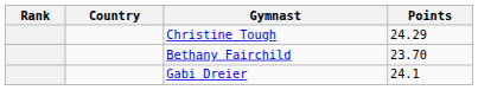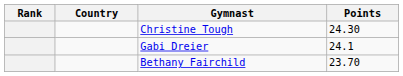 <table class="wikitable" width=500>
 <tr bgcolor="#efefef">
 <th>Rank</th>
 <th>Country</th>
 <th>Gymnast</th>
 <th>Points</th>
 </tr>
 <tr>
 <th></th>
 <td></td>
 <td><a href='#'>Christine Tough</a></td>
-<td>24.29</td>
+<td>24.30</td>
+</tr>
+<tr>
+<th></th>
+<td></td>
+<td><a href='#'>Gabi Dreier</a></td>
+<td>24.1</td>
 </tr>
 <tr>
 <th></th>
 <td></td>
 <td><a href='#'>Bethany Fairchild</a></td>
 <td>23.70</td>
 </tr>
-<tr>
-<th></th>
-<td></td>
-<td><a href='#'>Gabi Dreier</a></td>
-<td>24.1</td>
-</tr>
 </table>
